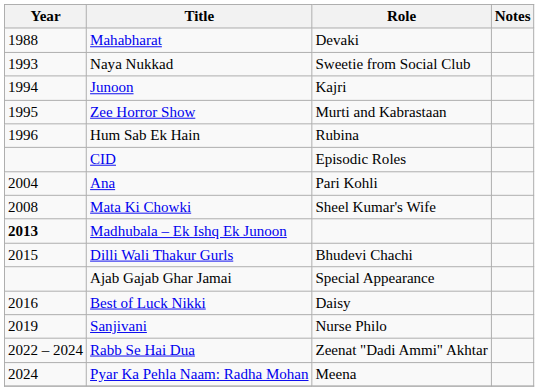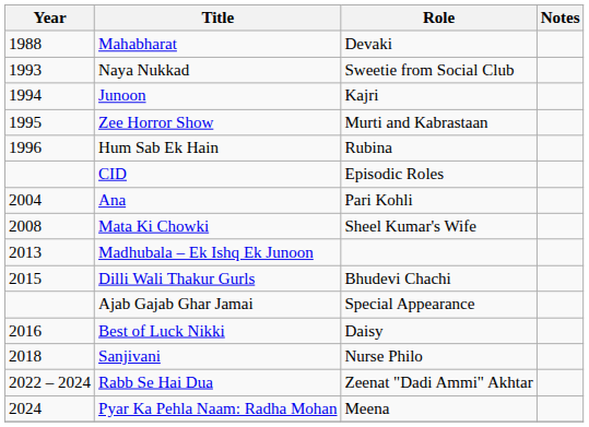 <table class="wikitable sortable">
 <tr>
 <th>Year</th>
 <th>Title</th>
 <th>Role</th>
 <th>Notes</th>
 </tr>
 <tr>
 <td>1988</td>
 <td><a href='#'>Mahabharat</a></td>
 <td>Devaki</td>
 <td></td>
 </tr>
 <tr>
 <td>1993</td>
 <td>Naya Nukkad</td>
 <td>Sweetie from Social Club</td>
 <td></td>
 </tr>
 <tr>
 <td>1994</td>
 <td><a href='#'>Junoon</a></td>
 <td>Kajri</td>
 <td></td>
 </tr>
 <tr>
 <td>1995</td>
 <td><a href='#'>Zee Horror Show</a></td>
 <td>Murti and Kabrastaan</td>
 <td></td>
 </tr>
 <tr>
 <td>1996</td>
 <td>Hum Sab Ek Hain</td>
 <td>Rubina</td>
 <td></td>
 </tr>
 <tr>
 <td></td>
 <td><a href='#'>CID</a></td>
 <td>Episodic Roles</td>
 <td></td>
 </tr>
 <tr>
 <td>2004</td>
 <td><a href='#'>Ana</a></td>
 <td>Pari Kohli</td>
 <td></td>
 </tr>
 <tr>
 <td>2008</td>
 <td><a href='#'>Mata Ki Chowki</a></td>
 <td>Sheel Kumar's Wife</td>
 <td></td>
 </tr>
 <tr>
-<td><strong>2013</strong></td>
+<td>2013</td>
 <td><a href='#'>Madhubala – Ek Ishq Ek Junoon</a></td>
 <td></td>
 <td></td>
 </tr>
 <tr>
 <td>2015</td>
 <td><a href='#'>Dilli Wali Thakur Gurls</a></td>
 <td>Bhudevi Chachi</td>
 <td></td>
 </tr>
 <tr>
 <td></td>
 <td>Ajab Gajab Ghar Jamai</td>
 <td>Special Appearance</td>
 <td></td>
 </tr>
 <tr>
 <td>2016</td>
 <td><a href='#'>Best of Luck Nikki</a></td>
 <td>Daisy</td>
 <td></td>
 </tr>
 <tr>
-<td>2019</td>
+<td>2018</td>
 <td><a href='#'>Sanjivani</a></td>
 <td>Nurse Philo</td>
 <td></td>
 </tr>
 <tr>
 <td>2022 – 2024</td>
 <td><a href='#'>Rabb Se Hai Dua</a></td>
 <td>Zeenat "Dadi Ammi" Akhtar</td>
 <td></td>
 </tr>
 <tr>
 <td>2024</td>
 <td><a href='#'>Pyar Ka Pehla Naam: Radha Mohan</a></td>
 <td>Meena</td>
 <td></td>
 </tr>
 <tr>
 </tr>
 </table>
